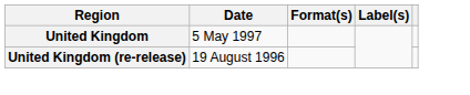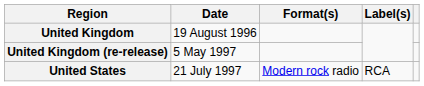 <table class="wikitable plainrowheaders">
 <tr>
 <th scope="col">Region</th>
 <th scope="col">Date</th>
 <th scope="col">Format(s)</th>
 <th scope="col">Label(s)</th>
 <th scope="col"></th>
 </tr>
 <tr>
 <th scope="row">United Kingdom</th>
-<td>5 May 1997</td>
+<td>19 August 1996</td>
 <td></td>
 <td rowspan="2"></td>
 <td></td>
 </tr>
 <tr>
 <th scope="row">United Kingdom (re-release)</th>
-<td>19 August 1996</td>
+<td>5 May 1997</td>
 <td></td>
 <td></td>
 </tr>
+<tr>
+<th scope="row">United States</th>
+<td>21 July 1997</td>
+<td><a href='#'>Modern rock</a> radio</td>
+<td>RCA</td>
+<td></td>
+</tr>
 </table>
